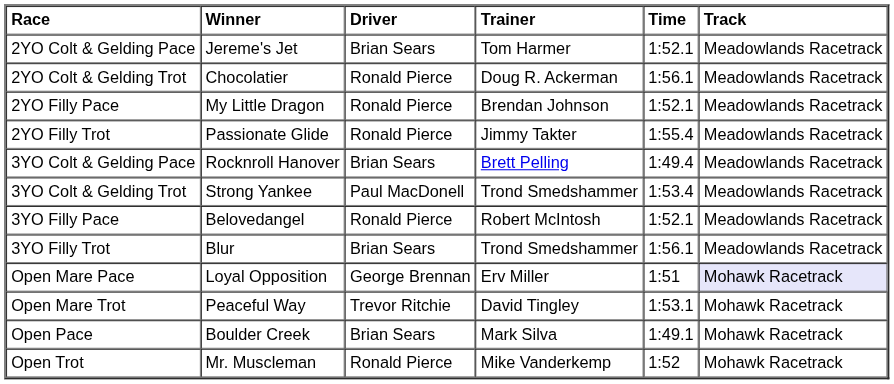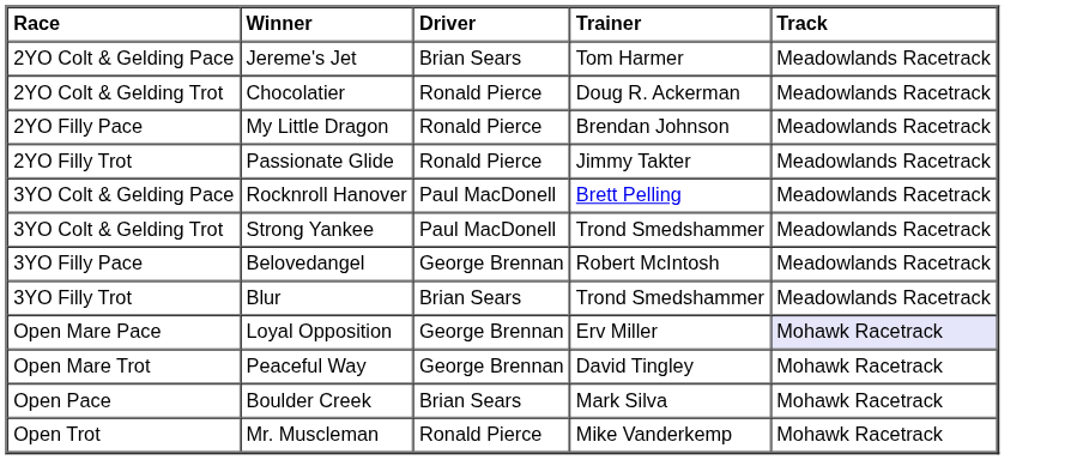 <table cellspacing="0" cellpadding="4" border="2">
 <tr>
 <td><strong>Race</strong></td>
 <td><strong>Winner</strong></td>
 <td><strong>Driver</strong></td>
 <td><strong>Trainer</strong></td>
-<td><strong>Time</strong></td>
 <td><strong>Track</strong></td>
 </tr>
 <tr>
 <td>2YO Colt & Gelding Pace</td>
 <td>Jereme's Jet</td>
 <td>Brian Sears</td>
 <td>Tom Harmer</td>
-<td>1:52.1</td>
 <td>Meadowlands Racetrack</td>
 </tr>
 <tr>
 <td>2YO Colt & Gelding Trot</td>
 <td>Chocolatier</td>
 <td>Ronald Pierce</td>
 <td>Doug R. Ackerman</td>
-<td>1:56.1</td>
 <td>Meadowlands Racetrack</td>
 </tr>
 <tr>
 <td>2YO Filly Pace</td>
 <td>My Little Dragon</td>
 <td>Ronald Pierce</td>
 <td>Brendan Johnson</td>
-<td>1:52.1</td>
 <td>Meadowlands Racetrack</td>
 </tr>
 <tr>
 <td>2YO Filly Trot</td>
 <td>Passionate Glide</td>
 <td>Ronald Pierce</td>
 <td>Jimmy Takter</td>
-<td>1:55.4</td>
 <td>Meadowlands Racetrack</td>
 </tr>
 <tr>
 <td>3YO Colt & Gelding Pace</td>
 <td>Rocknroll Hanover</td>
-<td>Brian Sears</td>
+<td>Paul MacDonell</td>
 <td><a href='#'>Brett Pelling</a></td>
-<td>1:49.4</td>
 <td>Meadowlands Racetrack</td>
 </tr>
 <tr>
 <td>3YO Colt & Gelding Trot</td>
 <td>Strong Yankee</td>
 <td>Paul MacDonell</td>
 <td>Trond Smedshammer</td>
-<td>1:53.4</td>
 <td>Meadowlands Racetrack</td>
 </tr>
 <tr>
 <td>3YO Filly Pace</td>
 <td>Belovedangel</td>
-<td>Ronald Pierce</td>
+<td>George Brennan</td>
 <td>Robert McIntosh</td>
-<td>1:52.1</td>
 <td>Meadowlands Racetrack</td>
 </tr>
 <tr>
 <td>3YO Filly Trot</td>
 <td>Blur</td>
 <td>Brian Sears</td>
 <td>Trond Smedshammer</td>
-<td>1:56.1</td>
 <td>Meadowlands Racetrack</td>
 </tr>
 <tr>
 <td>Open Mare Pace</td>
 <td>Loyal Opposition</td>
 <td>George Brennan</td>
 <td>Erv Miller</td>
-<td>1:51</td>
 <td style="background: lavender;">Mohawk Racetrack</td>
 </tr>
 <tr>
 <td>Open Mare Trot</td>
 <td>Peaceful Way</td>
-<td>Trevor Ritchie</td>
+<td>George Brennan</td>
 <td>David Tingley</td>
-<td>1:53.1</td>
 <td>Mohawk Racetrack</td>
 </tr>
 <tr>
 <td>Open Pace</td>
 <td>Boulder Creek</td>
 <td>Brian Sears</td>
 <td>Mark Silva</td>
-<td>1:49.1</td>
 <td>Mohawk Racetrack</td>
 </tr>
 <tr>
 <td>Open Trot</td>
 <td>Mr. Muscleman</td>
 <td>Ronald Pierce</td>
 <td>Mike Vanderkemp</td>
-<td>1:52</td>
 <td>Mohawk Racetrack</td>
 </tr>
 </table>
